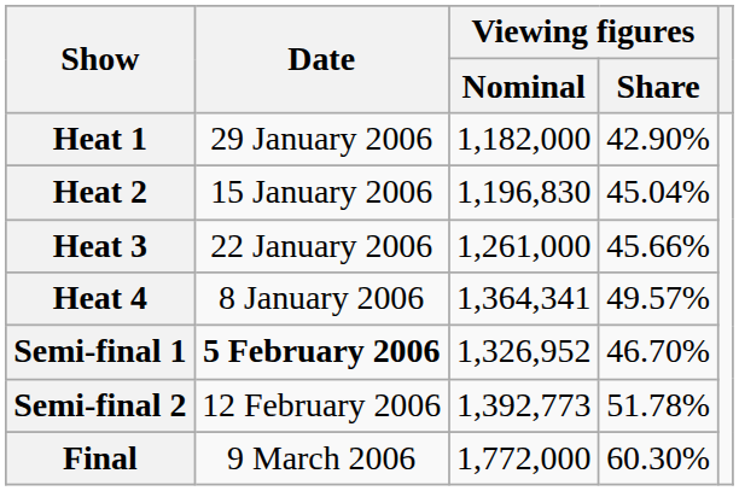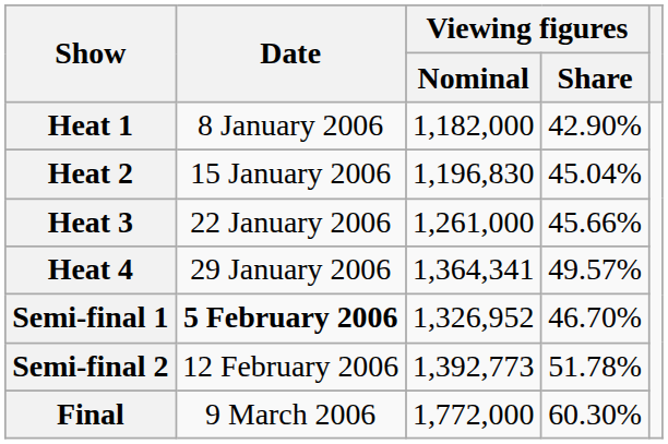 <table class="wikitable plainrowheaders sortable" style="text-align:center">
 <tr>
 <th rowspan="2">Show</th>
 <th rowspan="2">Date</th>
 <th colspan="2">Viewing figures</th>
 <th rowspan="2"></th>
 </tr>
 <tr>
 <th scope="col">Nominal</th>
 <th>Share</th>
 </tr>
 <tr>
 <th scope="row">Heat 1</th>
-<td>29 January 2006</td>
+<td>8 January 2006</td>
 <td>1,182,000</td>
 <td>42.90%</td>
 <td rowspan="7"></td>
 </tr>
 <tr>
 <th scope="row">Heat 2</th>
 <td>15 January 2006</td>
 <td>1,196,830</td>
 <td>45.04%</td>
 </tr>
 <tr>
 <th scope="row">Heat 3</th>
 <td>22 January 2006</td>
 <td>1,261,000</td>
 <td>45.66%</td>
 </tr>
 <tr>
 <th scope="row">Heat 4</th>
-<td>8 January 2006</td>
+<td>29 January 2006</td>
 <td>1,364,341</td>
 <td>49.57%</td>
 </tr>
 <tr>
 <th scope="row">Semi-final 1</th>
 <td><strong>5 February 2006</strong></td>
 <td>1,326,952</td>
 <td>46.70%</td>
 </tr>
 <tr>
 <th scope="row">Semi-final 2</th>
 <td>12 February 2006</td>
 <td>1,392,773</td>
 <td>51.78%</td>
 </tr>
 <tr>
 <th scope="row">Final</th>
 <td>9 March 2006</td>
 <td>1,772,000</td>
 <td>60.30%</td>
 </tr>
 </table>
